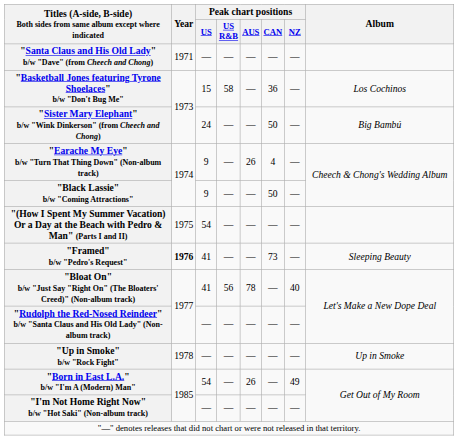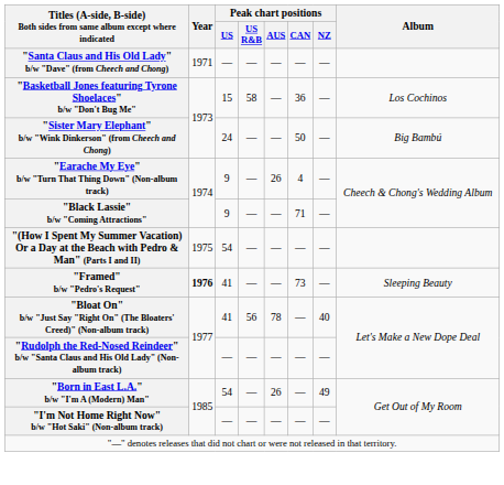 <table class="wikitable plainrowheaders" style="text-align:center;">
 <tr>
 <th rowspan="2" scope="col" style="width:17em;">Titles (A-side, B-side)<br><small>Both sides from same album except where indicated</small></th>
 <th rowspan="2" scope="col" style="width:2em;">Year</th>
 <th colspan="5">Peak chart positions</th>
 <th rowspan="2" style="width:15em;">Album</th>
 </tr>
 <tr>
 <th scope="col" style="width:2em;font-size:90%;"><a href='#'>US</a><br></th>
 <th scope="col" style="width:2em;font-size:90%;"><a href='#'>US R&B</a><br></th>
 <th scope="col" style="width:2em;font-size:90%;"><a href='#'>AUS</a><br></th>
 <th scope="col" style="width:2em;font-size:90%;"><a href='#'>CAN</a><br></th>
 <th scope="col" style="width:2em;font-size:90%;"><a href='#'>NZ</a><br></th>
 </tr>
 <tr>
 <th scope="row">"<a href='#'>Santa Claus and His Old Lady</a>"<br><small>b/w "Dave" (from <em>Cheech and Chong</em>)</small></th>
 <td>1971</td>
 <td>—</td>
 <td>—</td>
 <td>—</td>
 <td>—</td>
 <td>—</td>
 <td></td>
 </tr>
 <tr>
 <th scope="row">"<a href='#'>Basketball Jones featuring Tyrone Shoelaces</a>"<br><small>b/w "Don't Bug Me"</small></th>
 <td rowspan="2">1973</td>
 <td>15</td>
 <td>58</td>
 <td>—</td>
 <td>36</td>
 <td>—</td>
 <td><em>Los Cochinos</em></td>
 </tr>
 <tr>
 <th scope="row">"<a href='#'>Sister Mary Elephant</a>"<br><small>b/w "Wink Dinkerson" (from <em>Cheech and Chong</em>)</small></th>
 <td>24</td>
 <td>—</td>
 <td>—</td>
 <td>50</td>
 <td>—</td>
 <td><em>Big Bambú</em></td>
 </tr>
 <tr>
 <th scope="row">"<a href='#'>Earache My Eye</a>"<br><small>b/w "Turn That Thing Down" (Non-album track)</small></th>
 <td rowspan="2">1974</td>
 <td>9</td>
 <td>—</td>
 <td>26</td>
 <td>4</td>
 <td>—</td>
 <td rowspan="2"><em>Cheech & Chong's Wedding Album</em></td>
 </tr>
 <tr>
 <th scope="row">"Black Lassie"<br><small>b/w "Coming Attractions"</small></th>
 <td>9</td>
 <td>—</td>
 <td>—</td>
-<td>50</td>
+<td>71</td>
 <td>—</td>
 </tr>
 <tr>
 <th scope="row">"(How I Spent My Summer Vacation) Or a Day at the Beach with Pedro & Man" <small>(Parts I and II)</small></th>
 <td>1975</td>
 <td>54</td>
 <td>—</td>
 <td>—</td>
 <td>—</td>
 <td>—</td>
 <td></td>
 </tr>
 <tr>
 <th scope="row">"Framed"<br><small>b/w "Pedro's Request"</small></th>
 <td><strong>1976</strong></td>
 <td>41</td>
 <td>—</td>
 <td>—</td>
 <td>73</td>
 <td>—</td>
 <td><em>Sleeping Beauty</em></td>
 </tr>
 <tr>
 <th scope="row">"Bloat On"<br><small>b/w "Just Say "Right On" (The Bloaters' Creed)" (Non-album track)</small></th>
 <td rowspan="2">1977</td>
 <td>41</td>
 <td>56</td>
 <td>78</td>
 <td>—</td>
 <td>40</td>
 <td rowspan="2"><em>Let's Make a New Dope Deal</em></td>
 </tr>
 <tr>
 <th scope="row">"<a href='#'>Rudolph the Red-Nosed Reindeer</a>"<br><small>b/w "Santa Claus and His Old Lady" (Non-album track)</small></th>
 <td>—</td>
 <td>—</td>
 <td>—</td>
 <td>—</td>
 <td>—</td>
 </tr>
 <tr>
-<th scope="row">"Up in Smoke"<br><small>b/w "Rock Fight"</small></th>
-<td>1978</td>
-<td>—</td>
-<td>—</td>
-<td>—</td>
-<td>—</td>
-<td>—</td>
-<td><em>Up in Smoke</em></td>
-</tr>
-<tr>
 <th scope="row">"<a href='#'>Born in East L.A.</a>"<br><small>b/w "I'm A (Modern) Man"</small></th>
 <td rowspan="2">1985</td>
 <td>54</td>
 <td>—</td>
 <td>26</td>
 <td>—</td>
 <td>49</td>
 <td rowspan="2"><em>Get Out of My Room</em></td>
 </tr>
 <tr>
 <th scope="row">"I'm Not Home Right Now"<br><small>b/w "Hot Saki" (Non-album track)</small></th>
 <td>—</td>
 <td>—</td>
 <td>—</td>
 <td>—</td>
 <td>—</td>
 </tr>
 <tr>
 <td colspan="8" style="font-size:90%">"—" denotes releases that did not chart or were not released in that territory.</td>
 </tr>
 </table>
